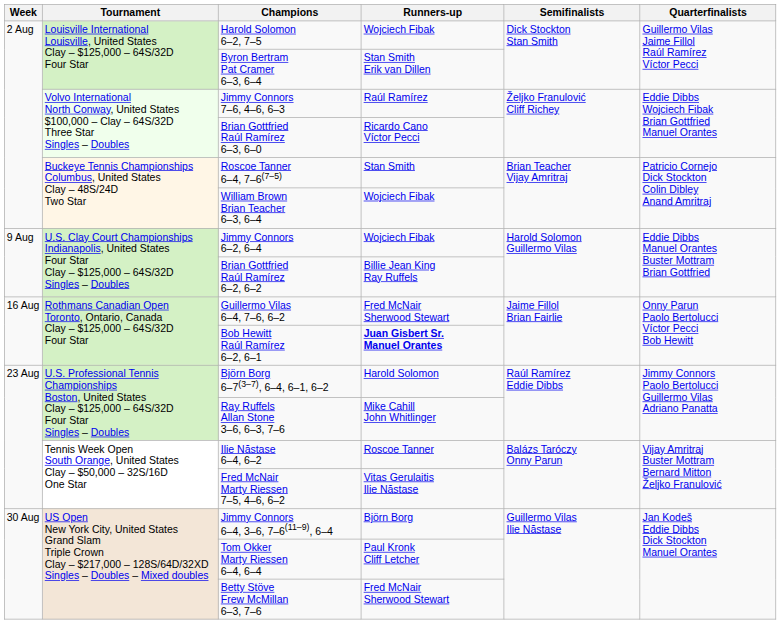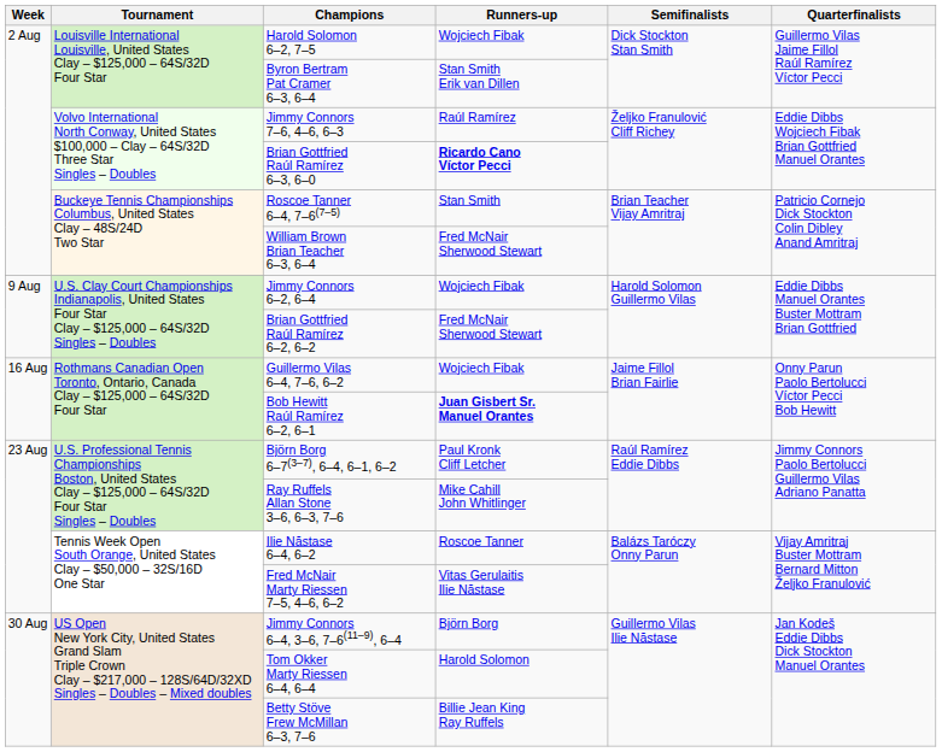 <table class=wikitable style=font-size:95%>
 <tr>
 <th style="width:48px;">Week</th>
 <th style="width:248px;">Tournament</th>
 <th style="width:200px;">Champions</th>
 <th style="width:200px;">Runners-up</th>
 <th style="width:190px;">Semifinalists</th>
 <th style="width:190px;">Quarterfinalists</th>
 </tr>
 <tr valign=top>
 <td rowspan=6>2 Aug</td>
 <td style="background:#D4F1C5;" rowspan="2"><a href='#'>Louisville International</a> <br>  <a href='#'>Louisville</a>, United States <br> Clay – $125,000 – 64S/32D <br> Four Star</td>
 <td> <a href='#'>Harold Solomon</a> <br> 6–2, 7–5</td>
 <td> <a href='#'>Wojciech Fibak</a></td>
 <td rowspan=2> <a href='#'>Dick Stockton</a> <br>  <a href='#'>Stan Smith</a></td>
 <td rowspan=2> <a href='#'>Guillermo Vilas</a> <br>  <a href='#'>Jaime Fillol</a> <br>  <a href='#'>Raúl Ramírez</a> <br>  <a href='#'>Víctor Pecci</a></td>
 </tr>
 <tr valign=top>
 <td> <a href='#'>Byron Bertram</a> <br>  <a href='#'>Pat Cramer</a> <br> 6–3, 6–4</td>
 <td> <a href='#'>Stan Smith</a> <br>  <a href='#'>Erik van Dillen</a></td>
 </tr>
 <tr valign=top>
 <td style="background:#F0FFEC;" rowspan="2"><a href='#'>Volvo International</a> <br> <a href='#'>North Conway</a>, United States <br>$100,000 –  Clay – 64S/32D <br> Three Star <br> <a href='#'>Singles</a> – <a href='#'>Doubles</a></td>
 <td> <a href='#'>Jimmy Connors</a> <br> 7–6, 4–6, 6–3</td>
 <td> <a href='#'>Raúl Ramírez</a></td>
 <td rowspan=2> <a href='#'>Željko Franulović</a> <br>  <a href='#'>Cliff Richey</a></td>
 <td rowspan=2> <a href='#'>Eddie Dibbs</a> <br>  <a href='#'>Wojciech Fibak</a> <br>  <a href='#'>Brian Gottfried</a> <br>  <a href='#'>Manuel Orantes</a></td>
 </tr>
 <tr valign=top>
 <td> <a href='#'>Brian Gottfried</a> <br>  <a href='#'>Raúl Ramírez</a> <br> 6–3, 6–0</td>
-<td> <a href='#'>Ricardo Cano</a> <br>  <a href='#'>Víctor Pecci</a></td>
+<td><strong> <a href='#'>Ricardo Cano</a> <br>  <a href='#'>Víctor Pecci</a></strong></td>
 </tr>
 <tr valign=top>
 <td style="background:#FFF6E6 ;" rowspan="2"><a href='#'>Buckeye Tennis Championships</a> <br> <a href='#'>Columbus</a>, United States <br> Clay – 48S/24D <br> Two Star</td>
 <td> <a href='#'>Roscoe Tanner</a> <br> 6–4, 7–6<sup>(7–5)</sup></td>
 <td> <a href='#'>Stan Smith</a></td>
 <td rowspan=2> <a href='#'>Brian Teacher</a> <br>  <a href='#'>Vijay Amritraj</a></td>
 <td rowspan=2> <a href='#'>Patricio Cornejo</a> <br>  <a href='#'>Dick Stockton</a> <br>  <a href='#'>Colin Dibley</a> <br>  <a href='#'>Anand Amritraj</a></td>
 </tr>
 <tr valign=top>
 <td> <a href='#'>William Brown</a> <br>  <a href='#'>Brian Teacher</a> <br> 6–3, 6–4</td>
-<td> <a href='#'>Wojciech Fibak</a></td>
+<td> <a href='#'>Fred McNair</a> <br>  <a href='#'>Sherwood Stewart</a></td>
 </tr>
 <tr valign=top>
 <td rowspan=2>9 Aug</td>
 <td style="background:#D4F1C5;" rowspan=2><a href='#'>U.S. Clay Court Championships</a> <br>  <a href='#'>Indianapolis</a>, United States <br> Four Star <br> Clay – $125,000 – 64S/32D <br> <a href='#'>Singles</a> – <a href='#'>Doubles</a></td>
 <td> <a href='#'>Jimmy Connors</a> <br> 6–2, 6–4</td>
 <td> <a href='#'>Wojciech Fibak</a></td>
 <td rowspan=2> <a href='#'>Harold Solomon</a> <br>  <a href='#'>Guillermo Vilas</a></td>
 <td rowspan=2> <a href='#'>Eddie Dibbs</a> <br>  <a href='#'>Manuel Orantes</a> <br>  <a href='#'>Buster Mottram</a> <br>  <a href='#'>Brian Gottfried</a></td>
 </tr>
 <tr valign=top>
 <td> <a href='#'>Brian Gottfried</a> <br>  <a href='#'>Raúl Ramírez</a> <br> 6–2, 6–2</td>
-<td> <a href='#'>Billie Jean King</a> <br>  <a href='#'>Ray Ruffels</a></td>
+<td> <a href='#'>Fred McNair</a> <br>  <a href='#'>Sherwood Stewart</a></td>
 </tr>
 <tr valign=top>
 <td rowspan=2>16 Aug</td>
 <td style="background:#D4F1C5;" rowspan="2"><a href='#'>Rothmans Canadian Open</a> <br>  <a href='#'>Toronto</a>, Ontario, Canada <br> Clay – $125,000 – 64S/32D <br> Four Star</td>
 <td> <a href='#'>Guillermo Vilas</a> <br> 6–4, 7–6, 6–2</td>
-<td> <a href='#'>Fred McNair</a> <br>  <a href='#'>Sherwood Stewart</a></td>
+<td> <a href='#'>Wojciech Fibak</a></td>
 <td rowspan=2> <a href='#'>Jaime Fillol</a> <br>  <a href='#'>Brian Fairlie</a></td>
 <td rowspan=2> <a href='#'>Onny Parun</a> <br>  <a href='#'>Paolo Bertolucci</a> <br>  <a href='#'>Víctor Pecci</a> <br>  <a href='#'>Bob Hewitt</a></td>
 </tr>
 <tr valign=top>
 <td> <a href='#'>Bob Hewitt</a> <br>  <a href='#'>Raúl Ramírez</a> <br> 6–2, 6–1</td>
 <td><strong> <a href='#'>Juan Gisbert Sr.</a> <br>  <a href='#'>Manuel Orantes</a></strong></td>
 </tr>
 <tr valign=top>
 <td rowspan=4>23 Aug</td>
 <td style="background:#D4F1C5;" rowspan="2"><a href='#'>U.S. Professional Tennis Championships</a> <br> <a href='#'>Boston</a>, United States <br> Clay – $125,000 – 64S/32D <br> Four Star <br> <a href='#'>Singles</a> – <a href='#'>Doubles</a></td>
 <td> <a href='#'>Björn Borg</a> <br> 6–7<sup>(3–7)</sup>, 6–4, 6–1, 6–2</td>
-<td> <a href='#'>Harold Solomon</a></td>
+<td> <a href='#'>Paul Kronk</a> <br>  <a href='#'>Cliff Letcher</a></td>
 <td rowspan=2> <a href='#'>Raúl Ramírez</a> <br>  <a href='#'>Eddie Dibbs</a></td>
 <td rowspan=2> <a href='#'>Jimmy Connors</a> <br>  <a href='#'>Paolo Bertolucci</a> <br>  <a href='#'>Guillermo Vilas</a> <br>  <a href='#'>Adriano Panatta</a></td>
 </tr>
 <tr valign=top>
 <td> <a href='#'>Ray Ruffels</a> <br>  <a href='#'>Allan Stone</a> <br> 3–6, 6–3, 7–6</td>
 <td> <a href='#'>Mike Cahill</a> <br>  <a href='#'>John Whitlinger</a></td>
 </tr>
 <tr valign=top>
 <td style="background:#fff;" rowspan=2>Tennis Week Open <br> <a href='#'>South Orange</a>, United States <br> Clay – $50,000 – 32S/16D <br> One Star</td>
 <td> <a href='#'>Ilie Năstase</a> <br> 6–4, 6–2</td>
 <td> <a href='#'>Roscoe Tanner</a></td>
 <td rowspan=2> <a href='#'>Balázs Taróczy</a> <br>  <a href='#'>Onny Parun</a></td>
 <td rowspan=2> <a href='#'>Vijay Amritraj</a> <br>  <a href='#'>Buster Mottram</a> <br>  <a href='#'>Bernard Mitton</a> <br>  <a href='#'>Željko Franulović</a></td>
 </tr>
 <tr valign=top>
 <td> <a href='#'>Fred McNair</a> <br>  <a href='#'>Marty Riessen</a> <br> 7–5, 4–6, 6–2</td>
 <td> <a href='#'>Vitas Gerulaitis</a> <br>  <a href='#'>Ilie Năstase</a></td>
 </tr>
 <tr valign=top>
 <td rowspan=3>30 Aug</td>
 <td style="background:#F3E6D7;" rowspan=3><a href='#'>US Open</a> <br> New York City, United States <br> Grand Slam <br> Triple Crown <br> Clay – $217,000 – 128S/64D/32XD <br>  <a href='#'>Singles</a> – <a href='#'>Doubles</a> – <a href='#'>Mixed doubles</a></td>
 <td> <a href='#'>Jimmy Connors</a> <br> 6–4, 3–6, 7–6<sup>(11–9)</sup>, 6–4</td>
 <td> <a href='#'>Björn Borg</a></td>
 <td rowspan=3> <a href='#'>Guillermo Vilas</a> <br>  <a href='#'>Ilie Năstase</a></td>
 <td rowspan=3> <a href='#'>Jan Kodeš</a> <br>  <a href='#'>Eddie Dibbs</a> <br>  <a href='#'>Dick Stockton</a> <br>  <a href='#'>Manuel Orantes</a></td>
 </tr>
 <tr valign=top>
 <td> <a href='#'>Tom Okker</a> <br>  <a href='#'>Marty Riessen</a> <br> 6–4, 6–4</td>
-<td> <a href='#'>Paul Kronk</a> <br>  <a href='#'>Cliff Letcher</a></td>
+<td> <a href='#'>Harold Solomon</a></td>
 </tr>
 <tr valign=top>
 <td> <a href='#'>Betty Stöve</a> <br>  <a href='#'>Frew McMillan</a> <br> 6–3, 7–6</td>
-<td> <a href='#'>Fred McNair</a> <br>  <a href='#'>Sherwood Stewart</a></td>
+<td> <a href='#'>Billie Jean King</a> <br>  <a href='#'>Ray Ruffels</a></td>
 </tr>
 </table>
